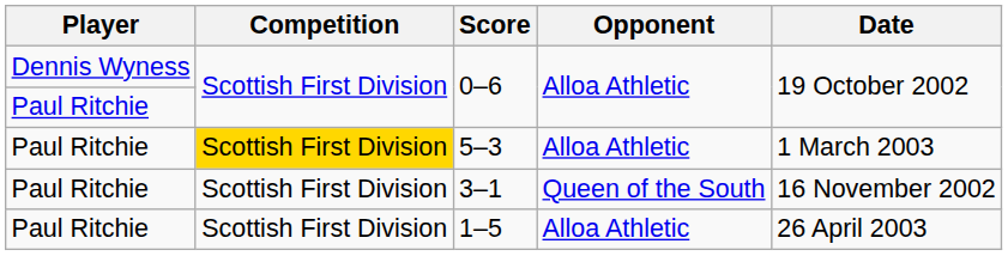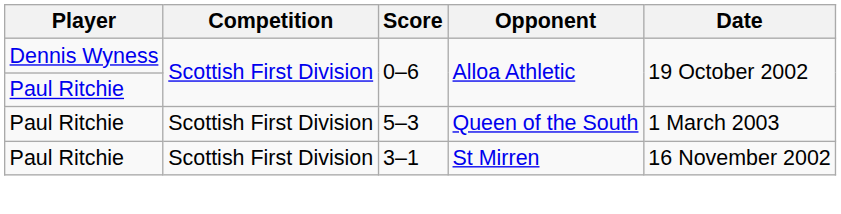 <table class="wikitable">
 <tr>
 <th>Player</th>
 <th>Competition</th>
 <th>Score</th>
 <th>Opponent</th>
 <th>Date</th>
 </tr>
 <tr>
 <td> <a href='#'>Dennis Wyness</a></td>
 <td rowspan="2"><a href='#'>Scottish First Division</a></td>
 <td rowspan="2">0–6</td>
 <td rowspan="2"><a href='#'>Alloa Athletic</a></td>
 <td rowspan="2">19 October 2002</td>
 </tr>
 <tr>
 <td> <a href='#'>Paul Ritchie</a></td>
 </tr>
 <tr>
 <td> Paul Ritchie</td>
-<td style="background: gold;">Scottish First Division</td>
+<td>Scottish First Division</td>
 <td>5–3</td>
-<td><a href='#'>Alloa Athletic</a></td>
+<td><a href='#'>Queen of the South</a></td>
 <td>1 March 2003</td>
 </tr>
 <tr>
 <td> Paul Ritchie</td>
 <td>Scottish First Division</td>
 <td>3–1</td>
-<td><a href='#'>Queen of the South</a></td>
+<td><a href='#'>St Mirren</a></td>
 <td>16 November 2002</td>
 </tr>
-<tr>
-<td> Paul Ritchie</td>
-<td>Scottish First Division</td>
-<td>1–5</td>
-<td><a href='#'>Alloa Athletic</a></td>
-<td>26 April 2003</td>
-</tr>
 </table>
